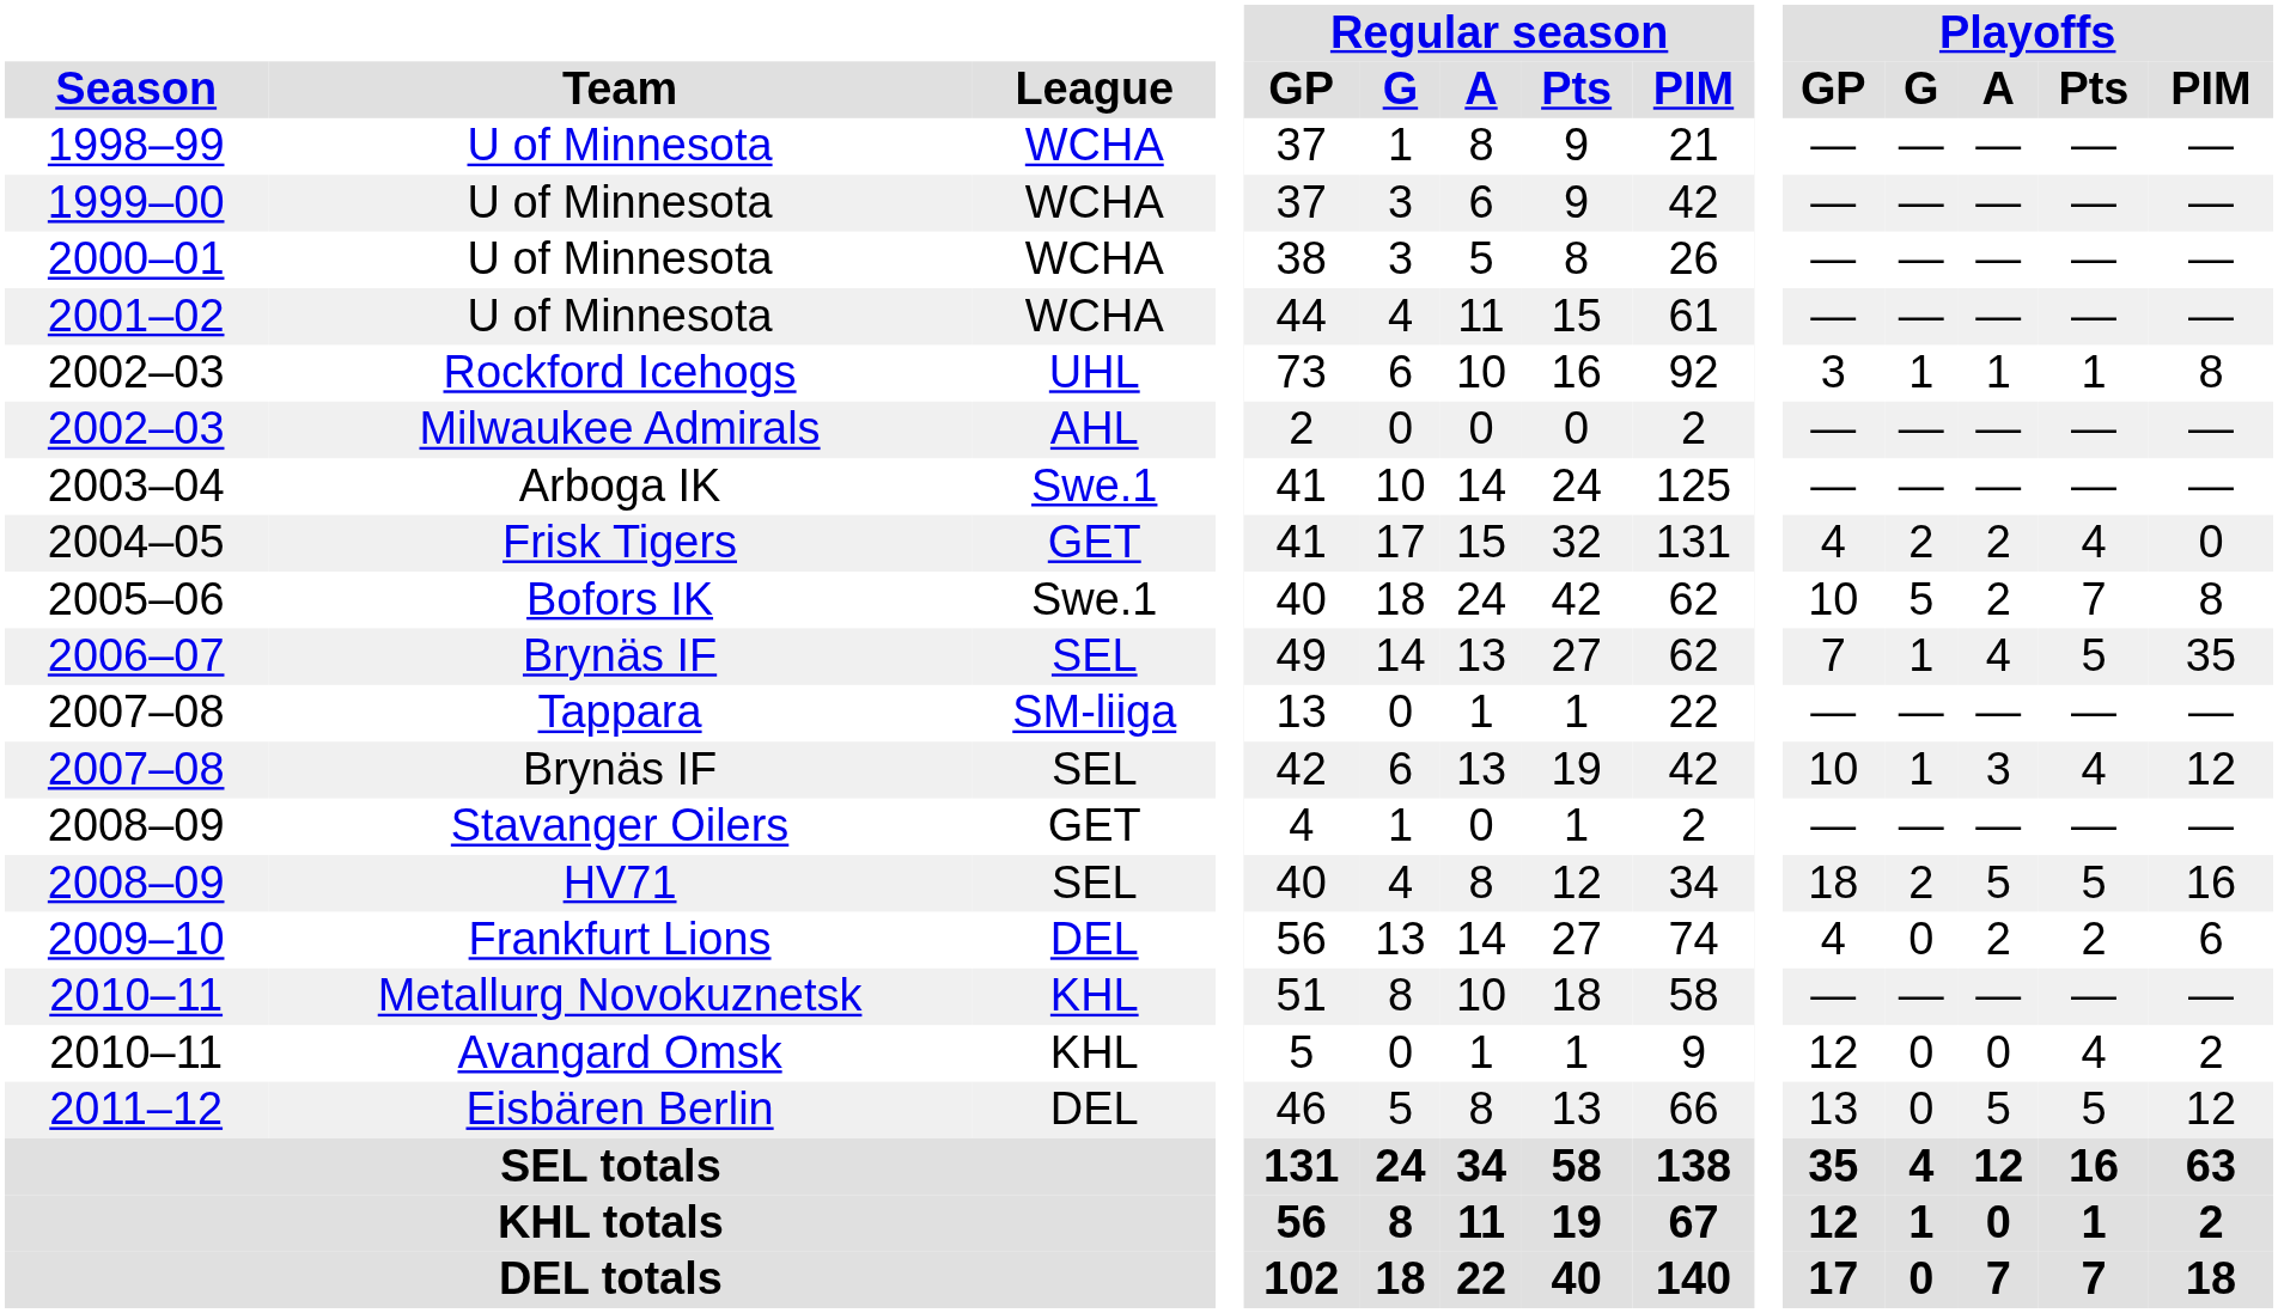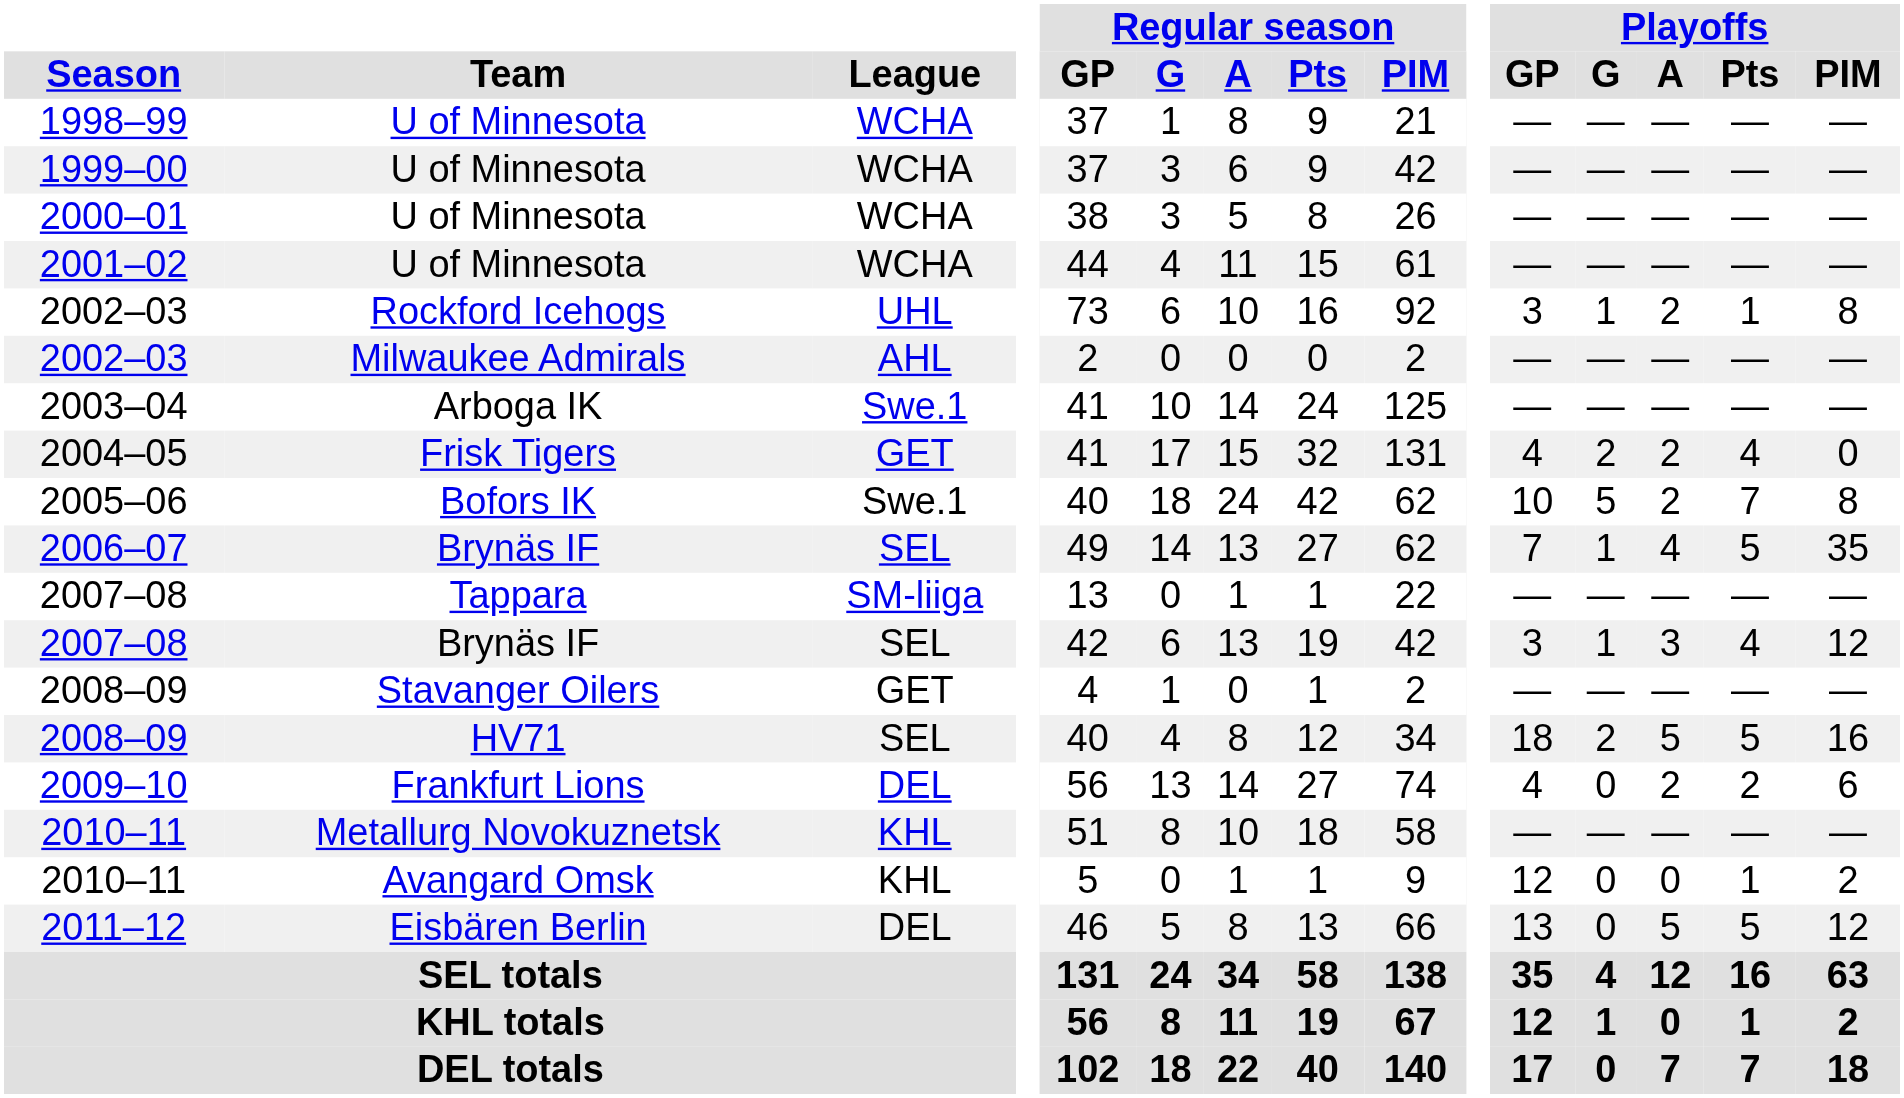 <table border="0" cellpadding="1" cellspacing="0" ID="Table3" style="text-align:center; width:50em">
 <tr bgcolor="#e0e0e0">
 <th colspan="3" bgcolor="#ffffff"> </th>
 <th rowspan="99" bgcolor="#ffffff"> </th>
 <th colspan="5"><a href='#'>Regular season</a></th>
 <th rowspan="99" bgcolor="#ffffff"> </th>
 <th colspan="5"><a href='#'>Playoffs</a></th>
 </tr>
 <tr align="center" bgcolor="#e0e0e0">
 <th><a href='#'>Season</a></th>
 <th>Team</th>
 <th>League</th>
 <th>GP</th>
 <th><a href='#'>G</a></th>
 <th><a href='#'>A</a></th>
 <th><a href='#'>Pts</a></th>
 <th><a href='#'>PIM</a></th>
 <th>GP</th>
 <th>G</th>
 <th>A</th>
 <th>Pts</th>
 <th>PIM</th>
 </tr>
 <tr>
 <td><a href='#'>1998–99</a></td>
 <td><a href='#'>U of Minnesota</a></td>
 <td><a href='#'>WCHA</a></td>
 <td>37</td>
 <td>1</td>
 <td>8</td>
 <td>9</td>
 <td>21</td>
 <td>—</td>
 <td>—</td>
 <td>—</td>
 <td>—</td>
 <td>—</td>
 </tr>
 <tr align="center" bgcolor="#f0f0f0">
 <td><a href='#'>1999–00</a></td>
 <td>U of Minnesota</td>
 <td>WCHA</td>
 <td>37</td>
 <td>3</td>
 <td>6</td>
 <td>9</td>
 <td>42</td>
 <td>—</td>
 <td>—</td>
 <td>—</td>
 <td>—</td>
 <td>—</td>
 </tr>
 <tr align="center">
 <td><a href='#'>2000–01</a></td>
 <td>U of Minnesota</td>
 <td>WCHA</td>
 <td>38</td>
 <td>3</td>
 <td>5</td>
 <td>8</td>
 <td>26</td>
 <td>—</td>
 <td>—</td>
 <td>—</td>
 <td>—</td>
 <td>—</td>
 </tr>
 <tr align="center" bgcolor="#f0f0f0">
 <td><a href='#'>2001–02</a></td>
 <td>U of Minnesota</td>
 <td>WCHA</td>
 <td>44</td>
 <td>4</td>
 <td>11</td>
 <td>15</td>
 <td>61</td>
 <td>—</td>
 <td>—</td>
 <td>—</td>
 <td>—</td>
 <td>—</td>
 </tr>
 <tr align="center">
 <td>2002–03</td>
 <td><a href='#'>Rockford Icehogs</a></td>
 <td><a href='#'>UHL</a></td>
 <td>73</td>
 <td>6</td>
 <td>10</td>
 <td>16</td>
 <td>92</td>
 <td>3</td>
 <td>1</td>
-<td>1</td>
+<td>2</td>
 <td>1</td>
 <td>8</td>
 </tr>
 <tr align="center" bgcolor="#f0f0f0">
 <td><a href='#'>2002–03</a></td>
 <td><a href='#'>Milwaukee Admirals</a></td>
 <td><a href='#'>AHL</a></td>
 <td>2</td>
 <td>0</td>
 <td>0</td>
 <td>0</td>
 <td>2</td>
 <td>—</td>
 <td>—</td>
 <td>—</td>
 <td>—</td>
 <td>—</td>
 </tr>
 <tr align="center">
 <td>2003–04</td>
 <td>Arboga IK</td>
 <td><a href='#'>Swe.1</a></td>
 <td>41</td>
 <td>10</td>
 <td>14</td>
 <td>24</td>
 <td>125</td>
 <td>—</td>
 <td>—</td>
 <td>—</td>
 <td>—</td>
 <td>—</td>
 </tr>
 <tr align="center" bgcolor="#f0f0f0">
 <td>2004–05</td>
 <td><a href='#'>Frisk Tigers</a></td>
 <td><a href='#'>GET</a></td>
 <td>41</td>
 <td>17</td>
 <td>15</td>
 <td>32</td>
 <td>131</td>
 <td>4</td>
 <td>2</td>
 <td>2</td>
 <td>4</td>
 <td>0</td>
 </tr>
 <tr align="center">
 <td>2005–06</td>
 <td><a href='#'>Bofors IK</a></td>
 <td>Swe.1</td>
 <td>40</td>
 <td>18</td>
 <td>24</td>
 <td>42</td>
 <td>62</td>
 <td>10</td>
 <td>5</td>
 <td>2</td>
 <td>7</td>
 <td>8</td>
 </tr>
 <tr align="center" bgcolor="#f0f0f0">
 <td><a href='#'>2006–07</a></td>
 <td><a href='#'>Brynäs IF</a></td>
 <td><a href='#'>SEL</a></td>
 <td>49</td>
 <td>14</td>
 <td>13</td>
 <td>27</td>
 <td>62</td>
 <td>7</td>
 <td>1</td>
 <td>4</td>
 <td>5</td>
 <td>35</td>
 </tr>
 <tr align="center">
 <td>2007–08</td>
 <td><a href='#'>Tappara</a></td>
 <td><a href='#'>SM-liiga</a></td>
 <td>13</td>
 <td>0</td>
 <td>1</td>
 <td>1</td>
 <td>22</td>
 <td>—</td>
 <td>—</td>
 <td>—</td>
 <td>—</td>
 <td>—</td>
 </tr>
 <tr align="center" bgcolor="#f0f0f0">
 <td><a href='#'>2007–08</a></td>
 <td>Brynäs IF</td>
 <td>SEL</td>
 <td>42</td>
 <td>6</td>
 <td>13</td>
 <td>19</td>
 <td>42</td>
-<td>10</td>
+<td>3</td>
 <td>1</td>
 <td>3</td>
 <td>4</td>
 <td>12</td>
 </tr>
 <tr align="center">
 <td>2008–09</td>
 <td><a href='#'>Stavanger Oilers</a></td>
 <td>GET</td>
 <td>4</td>
 <td>1</td>
 <td>0</td>
 <td>1</td>
 <td>2</td>
 <td>—</td>
 <td>—</td>
 <td>—</td>
 <td>—</td>
 <td>—</td>
 </tr>
 <tr align="center" bgcolor="#f0f0f0">
 <td><a href='#'>2008–09</a></td>
 <td><a href='#'>HV71</a></td>
 <td>SEL</td>
 <td>40</td>
 <td>4</td>
 <td>8</td>
 <td>12</td>
 <td>34</td>
 <td>18</td>
 <td>2</td>
 <td>5</td>
 <td>5</td>
 <td>16</td>
 </tr>
 <tr align="center">
 <td><a href='#'>2009–10</a></td>
 <td><a href='#'>Frankfurt Lions</a></td>
 <td><a href='#'>DEL</a></td>
 <td>56</td>
 <td>13</td>
 <td>14</td>
 <td>27</td>
 <td>74</td>
 <td>4</td>
 <td>0</td>
 <td>2</td>
 <td>2</td>
 <td>6</td>
 </tr>
 <tr align="center" bgcolor="#f0f0f0">
 <td><a href='#'>2010–11</a></td>
 <td><a href='#'>Metallurg Novokuznetsk</a></td>
 <td><a href='#'>KHL</a></td>
 <td>51</td>
 <td>8</td>
 <td>10</td>
 <td>18</td>
 <td>58</td>
 <td>—</td>
 <td>—</td>
 <td>—</td>
 <td>—</td>
 <td>—</td>
 </tr>
 <tr align="center">
 <td>2010–11</td>
 <td><a href='#'>Avangard Omsk</a></td>
 <td>KHL</td>
 <td>5</td>
 <td>0</td>
 <td>1</td>
 <td>1</td>
 <td>9</td>
 <td>12</td>
 <td>0</td>
 <td>0</td>
-<td>4</td>
+<td>1</td>
 <td>2</td>
 </tr>
 <tr align="center" bgcolor="#f0f0f0">
 <td><a href='#'>2011–12</a></td>
 <td><a href='#'>Eisbären Berlin</a></td>
 <td>DEL</td>
 <td>46</td>
 <td>5</td>
 <td>8</td>
 <td>13</td>
 <td>66</td>
 <td>13</td>
 <td>0</td>
 <td>5</td>
 <td>5</td>
 <td>12</td>
 </tr>
 <tr bgcolor="#e0e0e0">
 <th colspan="3">SEL totals</th>
 <th>131</th>
 <th>24</th>
 <th>34</th>
 <th>58</th>
 <th>138</th>
 <th>35</th>
 <th>4</th>
 <th>12</th>
 <th>16</th>
 <th>63</th>
 </tr>
 <tr bgcolor="#e0e0e0">
 <th colspan="3">KHL totals</th>
 <th>56</th>
 <th>8</th>
 <th>11</th>
 <th>19</th>
 <th>67</th>
 <th>12</th>
 <th>1</th>
 <th>0</th>
 <th>1</th>
 <th>2</th>
 </tr>
 <tr bgcolor="#e0e0e0">
 <th colspan="3">DEL totals</th>
 <th>102</th>
 <th>18</th>
 <th>22</th>
 <th>40</th>
 <th>140</th>
 <th>17</th>
 <th>0</th>
 <th>7</th>
 <th>7</th>
 <th>18</th>
 </tr>
 </table>
